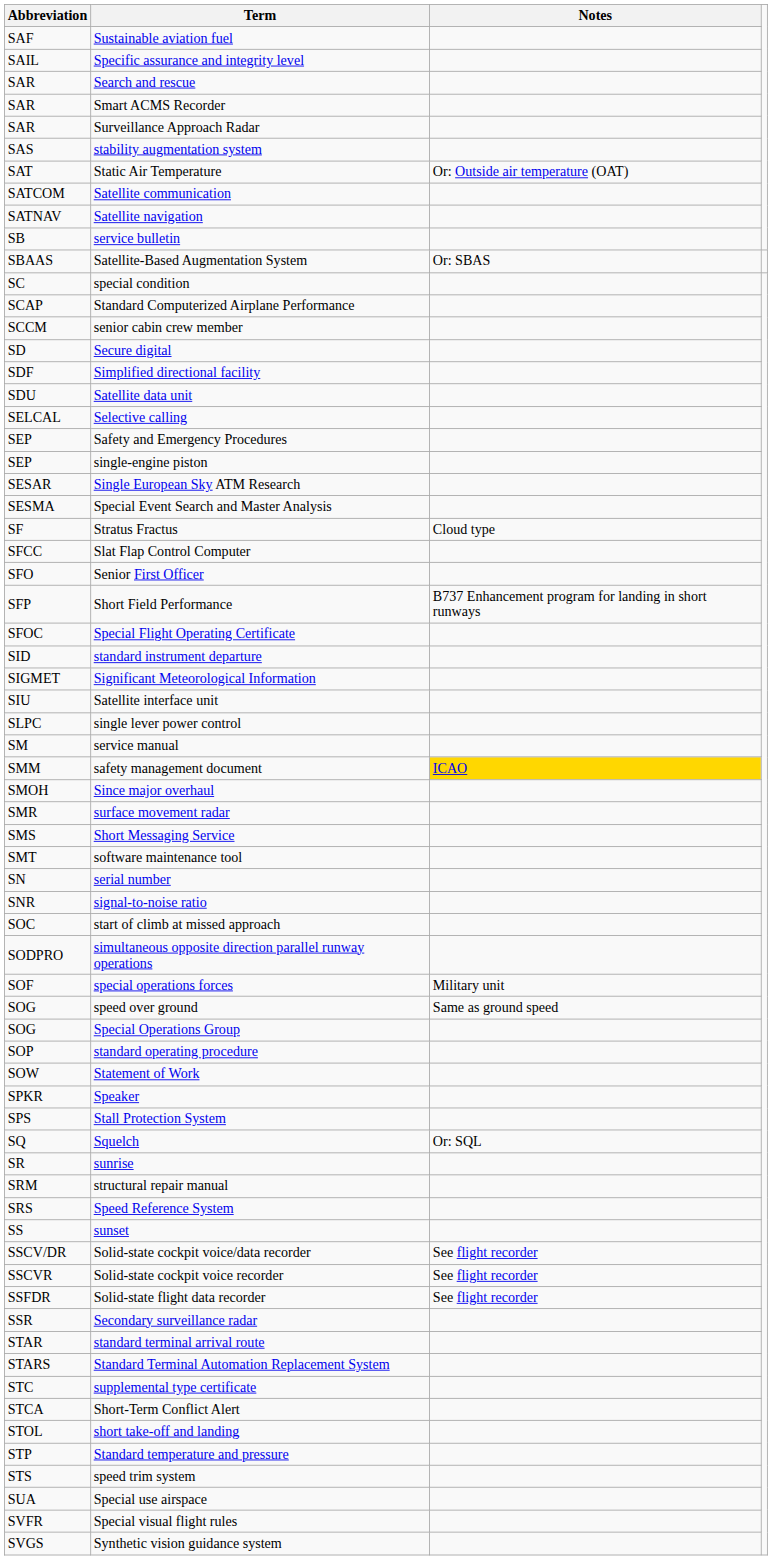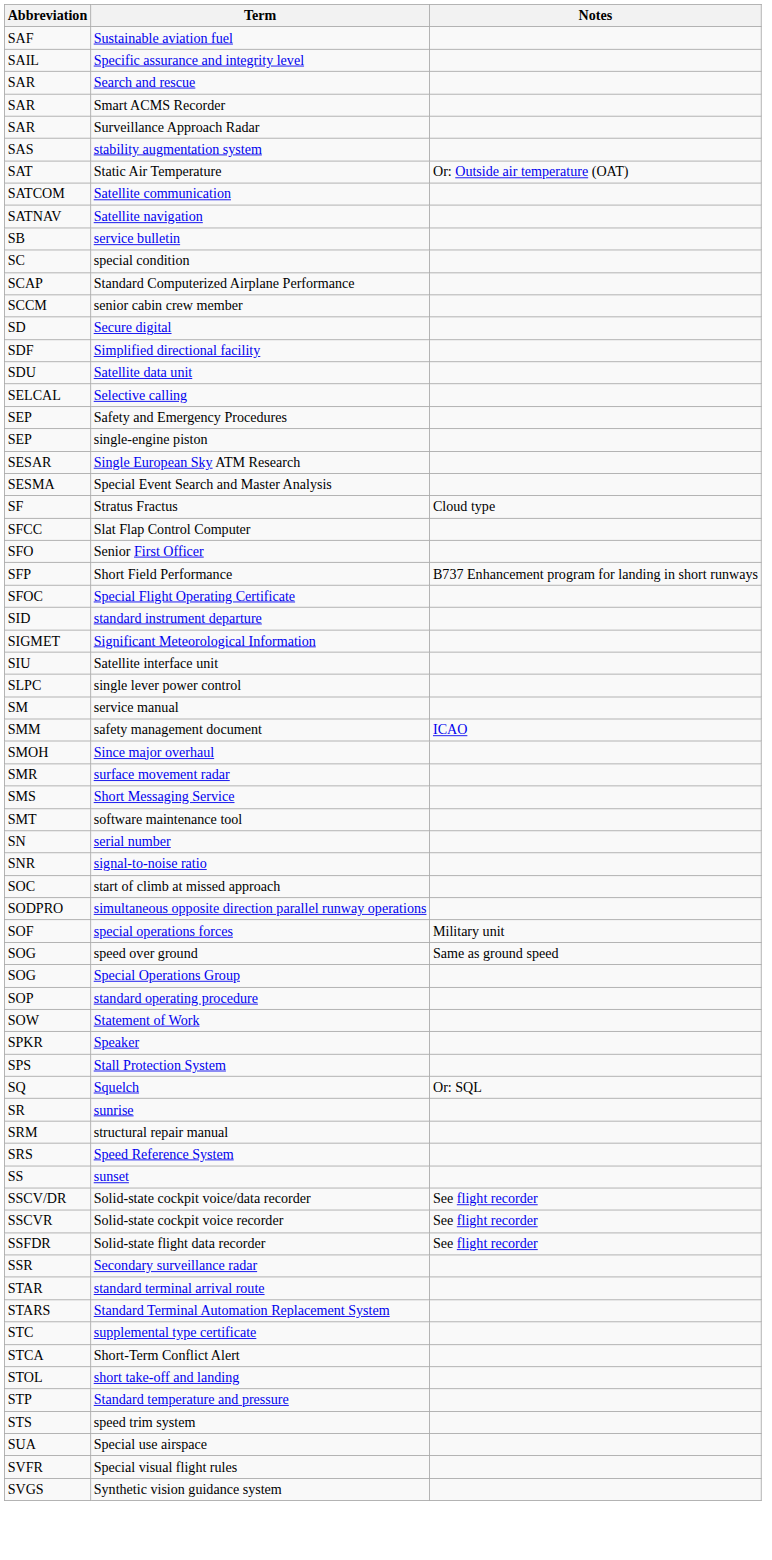 <table class="wikitable">
 <tr>
 <th>Abbreviation</th>
 <th>Term</th>
 <th>Notes</th>
 </tr>
 <tr>
 <td>SAF</td>
 <td><a href='#'>Sustainable aviation fuel</a></td>
 <td></td>
 </tr>
 <tr>
 <td>SAIL</td>
 <td><a href='#'>Specific assurance and integrity level</a></td>
 <td></td>
 </tr>
 <tr>
 <td>SAR</td>
 <td><a href='#'>Search and rescue</a></td>
 <td></td>
 </tr>
 <tr>
 <td>SAR</td>
 <td>Smart ACMS Recorder</td>
 <td></td>
 </tr>
 <tr>
 <td>SAR</td>
 <td>Surveillance Approach Radar</td>
 <td></td>
 </tr>
 <tr>
 <td>SAS</td>
 <td><a href='#'>stability augmentation system</a></td>
 <td></td>
 </tr>
 <tr>
 <td>SAT</td>
 <td>Static Air Temperature</td>
 <td>Or: <a href='#'>Outside air temperature</a> (OAT)</td>
 </tr>
 <tr>
 <td>SATCOM</td>
 <td><a href='#'>Satellite communication</a></td>
 <td></td>
 </tr>
 <tr>
 <td>SATNAV</td>
 <td><a href='#'>Satellite navigation</a></td>
 <td></td>
 </tr>
 <tr>
 <td>SB</td>
 <td><a href='#'>service bulletin</a></td>
-<td></td>
-</tr>
-<tr>
-<td>SBAAS</td>
-<td>Satellite-Based Augmentation System</td>
-<td>Or: SBAS</td>
 <td></td>
 </tr>
 <tr>
 <td>SC</td>
 <td>special condition</td>
 <td></td>
 </tr>
 <tr>
 <td>SCAP</td>
 <td>Standard Computerized Airplane Performance</td>
 <td></td>
 </tr>
 <tr>
 <td>SCCM</td>
 <td>senior cabin crew member</td>
 <td></td>
 </tr>
 <tr>
 <td>SD</td>
 <td><a href='#'>Secure digital</a></td>
 <td></td>
 </tr>
 <tr>
 <td>SDF</td>
 <td><a href='#'>Simplified directional facility</a></td>
 <td></td>
 </tr>
 <tr>
 <td>SDU</td>
 <td><a href='#'>Satellite data unit</a></td>
 <td></td>
 </tr>
 <tr>
 <td>SELCAL</td>
 <td><a href='#'>Selective calling</a></td>
 <td></td>
 </tr>
 <tr>
 <td>SEP</td>
 <td>Safety and Emergency Procedures</td>
 <td></td>
 </tr>
 <tr>
 <td>SEP</td>
 <td>single-engine piston</td>
 <td></td>
 </tr>
 <tr>
 <td>SESAR</td>
 <td><a href='#'>Single European Sky</a> ATM Research</td>
 <td></td>
 </tr>
 <tr>
 <td>SESMA</td>
 <td>Special Event Search and Master Analysis</td>
 <td></td>
 </tr>
 <tr>
 <td>SF</td>
 <td>Stratus Fractus</td>
 <td>Cloud type</td>
 </tr>
 <tr>
 <td>SFCC</td>
 <td>Slat Flap Control Computer</td>
 <td></td>
 </tr>
 <tr>
 <td>SFO</td>
 <td>Senior <a href='#'>First Officer</a></td>
 <td></td>
 </tr>
 <tr>
 <td>SFP</td>
 <td>Short Field Performance</td>
 <td>B737 Enhancement program for landing in short runways</td>
 </tr>
 <tr>
 <td>SFOC</td>
 <td><a href='#'>Special Flight Operating Certificate</a></td>
 <td></td>
 </tr>
 <tr>
 <td>SID</td>
 <td><a href='#'>standard instrument departure</a></td>
 <td></td>
 </tr>
 <tr>
 <td>SIGMET</td>
 <td><a href='#'>Significant Meteorological Information</a></td>
 <td></td>
 </tr>
 <tr>
 <td>SIU</td>
 <td>Satellite interface unit</td>
 <td></td>
 </tr>
 <tr>
 <td>SLPC</td>
 <td>single lever power control</td>
 <td></td>
 </tr>
 <tr>
 <td>SM</td>
 <td>service manual</td>
 <td></td>
 </tr>
 <tr>
 <td>SMM</td>
 <td>safety management document</td>
-<td style="background: gold;"><a href='#'>ICAO</a></td>
+<td><a href='#'>ICAO</a></td>
 </tr>
 <tr>
 <td>SMOH</td>
 <td><a href='#'>Since major overhaul</a></td>
 <td></td>
 </tr>
 <tr>
 <td>SMR</td>
 <td><a href='#'>surface movement radar</a></td>
 <td></td>
 </tr>
 <tr>
 <td>SMS</td>
 <td><a href='#'>Short Messaging Service</a></td>
 <td></td>
 </tr>
 <tr>
 <td>SMT</td>
 <td>software maintenance tool</td>
 <td></td>
 </tr>
 <tr>
 <td>SN</td>
 <td><a href='#'>serial number</a></td>
 <td></td>
 </tr>
 <tr>
 <td>SNR</td>
 <td><a href='#'>signal-to-noise ratio</a></td>
 <td></td>
 </tr>
 <tr>
 <td>SOC</td>
 <td>start of climb at missed approach</td>
 <td></td>
 </tr>
 <tr>
 <td>SODPRO</td>
 <td><a href='#'>simultaneous opposite direction parallel runway operations</a></td>
 <td></td>
 </tr>
 <tr>
 <td>SOF</td>
 <td><a href='#'>special operations forces</a></td>
 <td>Military unit</td>
 </tr>
 <tr>
 <td>SOG</td>
 <td>speed over ground</td>
 <td>Same as ground speed</td>
 </tr>
 <tr>
 <td>SOG</td>
 <td><a href='#'>Special Operations Group</a></td>
 <td></td>
 </tr>
 <tr>
 <td>SOP</td>
 <td><a href='#'>standard operating procedure</a></td>
 <td></td>
 </tr>
 <tr>
 <td>SOW</td>
 <td><a href='#'>Statement of Work</a></td>
 <td></td>
 </tr>
 <tr>
 <td>SPKR</td>
 <td><a href='#'>Speaker</a></td>
 <td></td>
 </tr>
 <tr>
 <td>SPS</td>
 <td><a href='#'>Stall Protection System</a></td>
 <td></td>
 </tr>
 <tr>
 <td>SQ</td>
 <td><a href='#'>Squelch</a></td>
 <td>Or: SQL</td>
 </tr>
 <tr>
 <td>SR</td>
 <td><a href='#'>sunrise</a></td>
 <td></td>
 </tr>
 <tr>
 <td>SRM</td>
 <td>structural repair manual</td>
 <td></td>
 </tr>
 <tr>
 <td>SRS</td>
 <td><a href='#'>Speed Reference System</a></td>
 <td></td>
 </tr>
 <tr>
 <td>SS</td>
 <td><a href='#'>sunset</a></td>
 <td></td>
 </tr>
 <tr>
 <td>SSCV/DR</td>
 <td>Solid-state cockpit voice/data recorder</td>
 <td>See <a href='#'>flight recorder</a></td>
 </tr>
 <tr>
 <td>SSCVR</td>
 <td>Solid-state cockpit voice recorder</td>
 <td>See <a href='#'>flight recorder</a></td>
 </tr>
 <tr>
 <td>SSFDR</td>
 <td>Solid-state flight data recorder</td>
 <td>See <a href='#'>flight recorder</a></td>
 </tr>
 <tr>
 <td>SSR</td>
 <td><a href='#'>Secondary surveillance radar</a></td>
 <td></td>
 </tr>
 <tr>
 <td>STAR</td>
 <td><a href='#'>standard terminal arrival route</a></td>
 <td></td>
 </tr>
 <tr>
 <td>STARS</td>
 <td><a href='#'>Standard Terminal Automation Replacement System</a></td>
 <td></td>
 </tr>
 <tr>
 <td>STC</td>
 <td><a href='#'>supplemental type certificate</a></td>
 <td></td>
 </tr>
 <tr>
 <td>STCA</td>
 <td>Short-Term Conflict Alert</td>
 <td></td>
 </tr>
 <tr>
 <td>STOL</td>
 <td><a href='#'>short take-off and landing</a></td>
 <td></td>
 </tr>
 <tr>
 <td>STP</td>
 <td><a href='#'>Standard temperature and pressure</a></td>
 <td></td>
 </tr>
 <tr>
 <td>STS</td>
 <td>speed trim system</td>
 <td></td>
 </tr>
 <tr>
 <td>SUA</td>
 <td>Special use airspace</td>
 <td></td>
 </tr>
 <tr>
 <td>SVFR</td>
 <td>Special visual flight rules</td>
 <td></td>
 </tr>
 <tr>
 <td>SVGS</td>
 <td>Synthetic vision guidance system</td>
 <td></td>
 </tr>
 </table>
